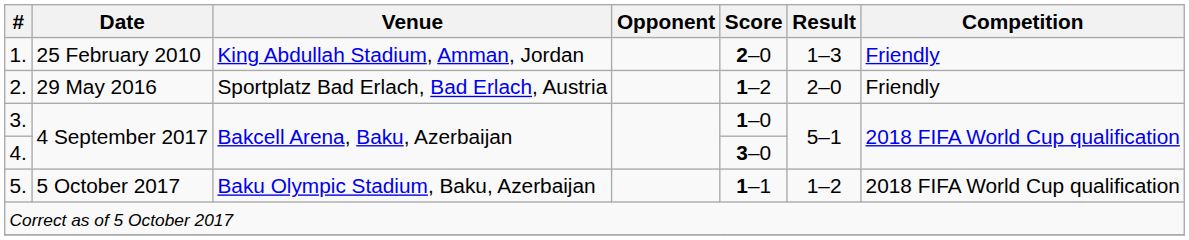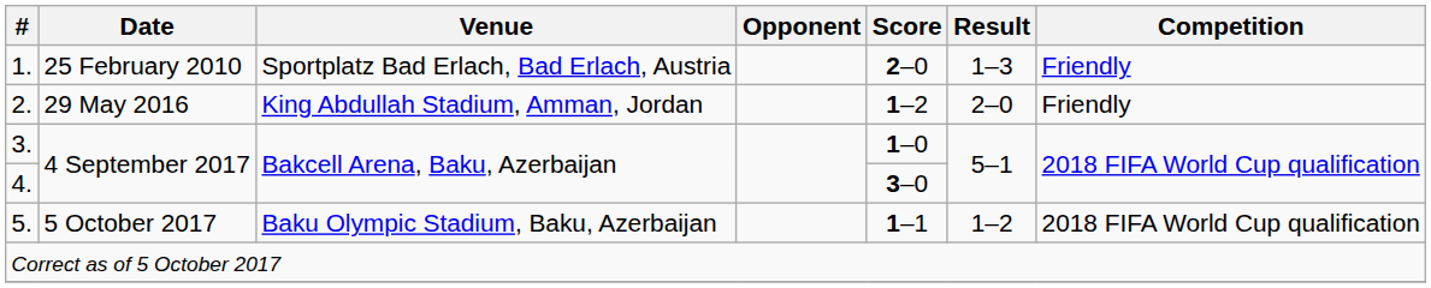 <table class="wikitable" style="font-size:95%;">
 <tr>
 <th>#</th>
 <th>Date</th>
 <th>Venue</th>
 <th>Opponent</th>
 <th>Score</th>
 <th>Result</th>
 <th>Competition</th>
 </tr>
 <tr>
 <td>1.</td>
 <td>25 February 2010</td>
-<td><a href='#'>King Abdullah Stadium</a>, <a href='#'>Amman</a>, Jordan</td>
+<td>Sportplatz Bad Erlach, <a href='#'>Bad Erlach</a>, Austria</td>
 <td></td>
 <td align=center><strong>2</strong>–0</td>
 <td align=center>1–3</td>
 <td><a href='#'>Friendly</a></td>
 </tr>
 <tr>
 <td>2.</td>
 <td>29 May 2016</td>
-<td>Sportplatz Bad Erlach, <a href='#'>Bad Erlach</a>, Austria</td>
+<td><a href='#'>King Abdullah Stadium</a>, <a href='#'>Amman</a>, Jordan</td>
 <td></td>
 <td align=center><strong>1</strong>–2</td>
 <td align=center>2–0</td>
 <td>Friendly</td>
 </tr>
 <tr>
 <td>3.</td>
 <td rowspan="2">4 September 2017</td>
 <td rowspan="2"><a href='#'>Bakcell Arena</a>, <a href='#'>Baku</a>, Azerbaijan</td>
 <td rowspan="2"></td>
 <td align=center><strong>1</strong>–0</td>
 <td rowspan="2" style="text-align:center">5–1</td>
 <td rowspan="2"><a href='#'>2018 FIFA World Cup qualification</a></td>
 </tr>
 <tr>
 <td>4.</td>
 <td align=center><strong>3</strong>–0</td>
 </tr>
 <tr>
 <td>5.</td>
 <td>5 October 2017</td>
 <td><a href='#'>Baku Olympic Stadium</a>, Baku, Azerbaijan</td>
 <td></td>
 <td align=center><strong>1</strong>–1</td>
 <td align=center>1–2</td>
 <td>2018 FIFA World Cup qualification</td>
 </tr>
 <tr>
 <td colspan="15"><small><em>Correct as of 5 October 2017</em></small></td>
 </tr>
 <tr>
 </tr>
 </table>
